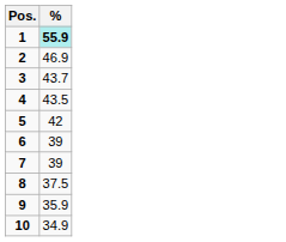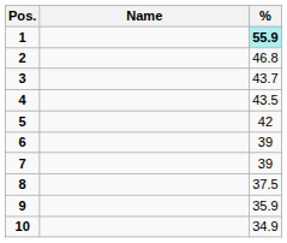 <table class="wikitable" style="text-align:center; font-size:90%;">
 <tr>
 <th width=30px>Pos.</th>
+<th width=220px>Name</th>
 <th width=20px>%</th>
 </tr>
 <tr>
 <td><strong>1</strong></td>
+<td align=left><strong></strong></td>
 <td style="background: paleturquoise;"><strong>55.9</strong></td>
 </tr>
 <tr>
 <td><strong>2</strong></td>
-<td>46.9</td>
+<td align=left></td>
+<td>46.8</td>
 </tr>
 <tr>
 <td><strong>3</strong></td>
+<td align=left></td>
 <td>43.7</td>
 </tr>
 <tr>
 <td><strong>4</strong></td>
+<td align=left></td>
 <td>43.5</td>
 </tr>
 <tr>
 <td><strong>5</strong></td>
+<td align=left></td>
 <td>42</td>
 </tr>
 <tr>
 <td><strong>6</strong></td>
+<td align=left></td>
 <td>39</td>
 </tr>
 <tr>
 <td><strong>7</strong></td>
+<td align=left></td>
 <td>39</td>
 </tr>
 <tr>
 <td><strong>8</strong></td>
+<td align=left></td>
 <td>37.5</td>
 </tr>
 <tr>
 <td><strong>9</strong></td>
+<td align=left></td>
 <td>35.9</td>
 </tr>
 <tr>
 <td><strong>10</strong></td>
+<td align=left></td>
 <td>34.9</td>
 </tr>
 </table>
